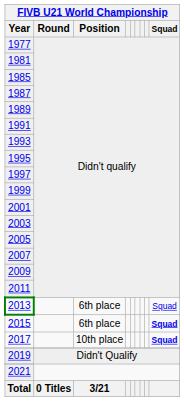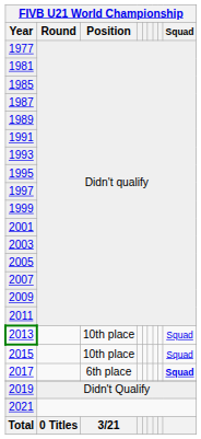 <table class="wikitable" style="text-align: center;">
 <tr>
 <th colspan=9><a href='#'>FIVB U21 World Championship</a></th>
 </tr>
 <tr>
 <th>Year</th>
 <th>Round</th>
 <th>Position</th>
 <th></th>
 <th></th>
 <th></th>
 <th></th>
 <th></th>
 <th><small>Squad</small></th>
 </tr>
 <tr bgcolor="efefef">
 <td> <a href='#'>1977</a></td>
 <td colspan=9 rowspan=16>Didn't qualify</td>
 </tr>
 <tr bgcolor="efefef">
 <td> <a href='#'>1981</a></td>
 </tr>
 <tr bgcolor="efefef">
 <td> <a href='#'>1985</a></td>
 </tr>
 <tr bgcolor="efefef">
 <td> <a href='#'>1987</a></td>
 </tr>
 <tr bgcolor="efefef">
 <td> <a href='#'>1989</a></td>
 </tr>
 <tr bgcolor="efefef">
 <td> <a href='#'>1991</a></td>
 </tr>
 <tr bgcolor="efefef">
 <td> <a href='#'>1993</a></td>
 </tr>
 <tr bgcolor="efefef">
 <td> <a href='#'>1995</a></td>
 </tr>
 <tr bgcolor="efefef">
 <td> <a href='#'>1997</a></td>
 </tr>
 <tr bgcolor="efefef">
 <td> <a href='#'>1999</a></td>
 </tr>
 <tr bgcolor="efefef">
 <td> <a href='#'>2001</a></td>
 </tr>
 <tr bgcolor="efefef">
 <td> <a href='#'>2003</a></td>
 </tr>
 <tr bgcolor="efefef">
 <td> <a href='#'>2005</a></td>
 </tr>
 <tr bgcolor="efefef">
 <td> <a href='#'>2007</a></td>
 </tr>
 <tr bgcolor="efefef">
 <td> <a href='#'>2009</a></td>
 </tr>
 <tr bgcolor="efefef">
 <td> <a href='#'>2011</a></td>
 </tr>
 <tr>
 <td style="border:3px solid green"> <a href='#'>2013</a></td>
 <td></td>
-<td>6th place</td>
+<td>10th place</td>
 <td></td>
 <td></td>
 <td></td>
 <td></td>
 <td></td>
 <td><small><a href='#'>Squad</a></small></td>
 </tr>
 <tr>
 <td> <a href='#'>2015</a></td>
 <td></td>
-<td>6th place</td>
+<td>10th place</td>
 <td></td>
 <td></td>
 <td></td>
 <td></td>
 <td></td>
-<td><strong><small><a href='#'>Squad</a></small></strong></td>
+<td><small><a href='#'>Squad</a></small></td>
 </tr>
 <tr>
 <td> <a href='#'>2017</a></td>
 <td></td>
-<td>10th place</td>
+<td>6th place</td>
 <td></td>
 <td></td>
 <td></td>
 <td></td>
 <td></td>
 <td><strong><small> <a href='#'>Squad</a></small></strong></td>
 </tr>
 <tr>
 </tr>
 <tr bgcolor="efefef">
 <td> <a href='#'>2019</a></td>
 <td colspan=9 rowspan="2">Didn't Qualify</td>
 </tr>
 <tr>
 </tr>
 <tr bgcolor="efefef">
 <td>  <a href='#'>2021</a></td>
 </tr>
 <tr>
 <th>Total</th>
 <th>0 Titles</th>
 <th>3/21</th>
 <th></th>
 <th></th>
 <th></th>
 <th></th>
 <th></th>
 <th></th>
 </tr>
 </table>
